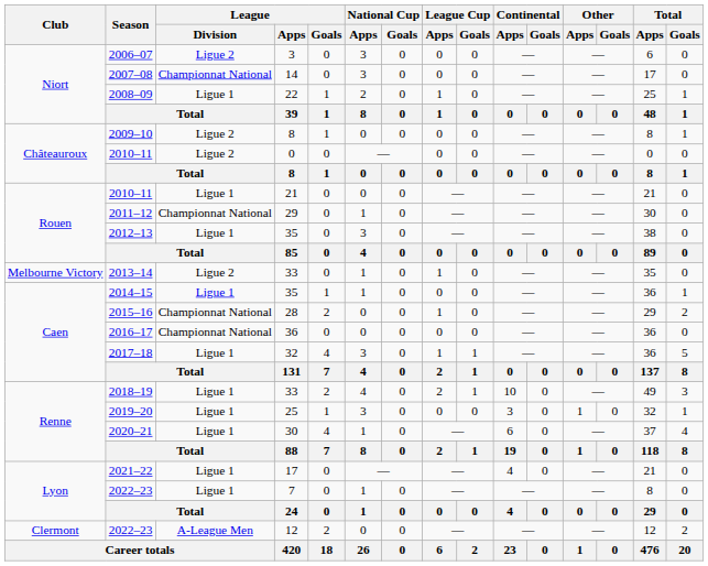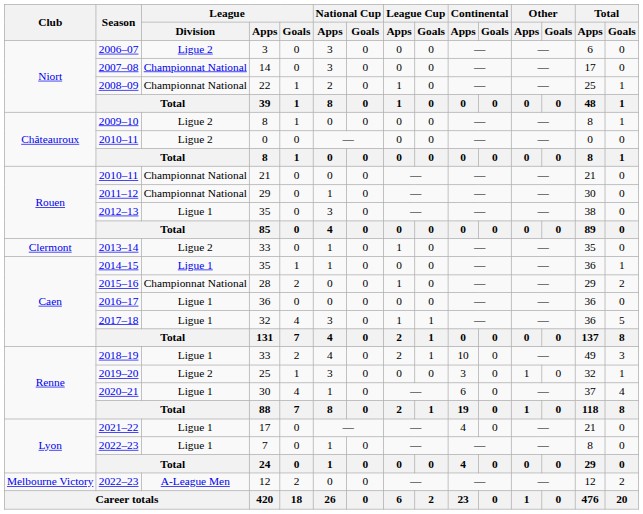 <table class="wikitable" style="text-align:center">
 <tr>
 <th rowspan="2">Club</th>
 <th rowspan="2">Season</th>
 <th colspan="3">League</th>
 <th colspan="2">National Cup</th>
 <th colspan="2">League Cup</th>
 <th colspan="2">Continental</th>
 <th colspan="2">Other</th>
 <th colspan="2">Total</th>
 </tr>
 <tr>
 <th>Division</th>
 <th>Apps</th>
 <th>Goals</th>
 <th>Apps</th>
 <th>Goals</th>
 <th>Apps</th>
 <th>Goals</th>
 <th>Apps</th>
 <th>Goals</th>
 <th>Apps</th>
 <th>Goals</th>
 <th>Apps</th>
 <th>Goals</th>
 </tr>
 <tr>
 <td rowspan="4"><a href='#'>Niort</a></td>
 <td><a href='#'>2006–07</a></td>
 <td><a href='#'>Ligue 2</a></td>
 <td>3</td>
 <td>0</td>
 <td>3</td>
 <td>0</td>
 <td>0</td>
 <td>0</td>
 <td colspan="2">—</td>
 <td colspan="2">—</td>
 <td>6</td>
 <td>0</td>
 </tr>
 <tr>
 <td><a href='#'>2007–08</a></td>
 <td><a href='#'>Championnat National</a></td>
 <td>14</td>
 <td>0</td>
 <td>3</td>
 <td>0</td>
 <td>0</td>
 <td>0</td>
 <td colspan="2">—</td>
 <td colspan="2">—</td>
 <td>17</td>
 <td>0</td>
 </tr>
 <tr>
 <td><a href='#'>2008–09</a></td>
-<td>Ligue 1</td>
+<td>Championnat National</td>
 <td>22</td>
 <td>1</td>
 <td>2</td>
 <td>0</td>
 <td>1</td>
 <td>0</td>
 <td colspan="2">—</td>
 <td colspan="2">—</td>
 <td>25</td>
 <td>1</td>
 </tr>
 <tr>
 <th colspan="2">Total</th>
 <th>39</th>
 <th>1</th>
 <th>8</th>
 <th>0</th>
 <th>1</th>
 <th>0</th>
 <th>0</th>
 <th>0</th>
 <th>0</th>
 <th>0</th>
 <th>48</th>
 <th>1</th>
 </tr>
 <tr>
 <td rowspan="3"><a href='#'>Châteauroux</a></td>
 <td><a href='#'>2009–10</a></td>
 <td>Ligue 2</td>
 <td>8</td>
 <td>1</td>
 <td>0</td>
 <td>0</td>
 <td>0</td>
 <td>0</td>
 <td colspan="2">—</td>
 <td colspan="2">—</td>
 <td>8</td>
 <td>1</td>
 </tr>
 <tr>
 <td><a href='#'>2010–11</a></td>
 <td>Ligue 2</td>
 <td>0</td>
 <td>0</td>
 <td colspan="2">—</td>
 <td>0</td>
 <td>0</td>
 <td colspan="2">—</td>
 <td colspan="2">—</td>
 <td>0</td>
 <td>0</td>
 </tr>
 <tr>
 <th colspan="2">Total</th>
 <th>8</th>
 <th>1</th>
 <th>0</th>
 <th>0</th>
 <th>0</th>
 <th>0</th>
 <th>0</th>
 <th>0</th>
 <th>0</th>
 <th>0</th>
 <th>8</th>
 <th>1</th>
 </tr>
 <tr>
 <td rowspan="4"><a href='#'>Rouen</a></td>
 <td><a href='#'>2010–11</a></td>
-<td>Ligue 1</td>
+<td>Championnat National</td>
 <td>21</td>
 <td>0</td>
 <td>0</td>
 <td>0</td>
 <td colspan="2">—</td>
 <td colspan="2">—</td>
 <td colspan="2">—</td>
 <td>21</td>
 <td>0</td>
 </tr>
 <tr>
 <td><a href='#'>2011–12</a></td>
 <td>Championnat National</td>
 <td>29</td>
 <td>0</td>
 <td>1</td>
 <td>0</td>
 <td colspan="2">—</td>
 <td colspan="2">—</td>
 <td colspan="2">—</td>
 <td>30</td>
 <td>0</td>
 </tr>
 <tr>
 <td><a href='#'>2012–13</a></td>
 <td>Ligue 1</td>
 <td>35</td>
 <td>0</td>
 <td>3</td>
 <td>0</td>
 <td colspan="2">—</td>
 <td colspan="2">—</td>
 <td colspan="2">—</td>
 <td>38</td>
 <td>0</td>
 </tr>
 <tr>
 <th colspan="2">Total</th>
 <th>85</th>
 <th>0</th>
 <th>4</th>
 <th>0</th>
 <th>0</th>
 <th>0</th>
 <th>0</th>
 <th>0</th>
 <th>0</th>
 <th>0</th>
 <th>89</th>
 <th>0</th>
 </tr>
 <tr>
-<td><a href='#'>Melbourne Victory</a></td>
+<td><a href='#'>Clermont</a></td>
 <td><a href='#'>2013–14</a></td>
 <td>Ligue 2</td>
 <td>33</td>
 <td>0</td>
 <td>1</td>
 <td>0</td>
 <td>1</td>
 <td>0</td>
 <td colspan="2">—</td>
 <td colspan="2">—</td>
 <td>35</td>
 <td>0</td>
 </tr>
 <tr>
 <td rowspan="5"><a href='#'>Caen</a></td>
 <td><a href='#'>2014–15</a></td>
 <td><a href='#'>Ligue 1</a></td>
 <td>35</td>
 <td>1</td>
 <td>1</td>
 <td>0</td>
 <td>0</td>
 <td>0</td>
 <td colspan="2">—</td>
 <td colspan="2">—</td>
 <td>36</td>
 <td>1</td>
 </tr>
 <tr>
 <td><a href='#'>2015–16</a></td>
 <td>Championnat National</td>
 <td>28</td>
 <td>2</td>
 <td>0</td>
 <td>0</td>
 <td>1</td>
 <td>0</td>
 <td colspan="2">—</td>
 <td colspan="2">—</td>
 <td>29</td>
 <td>2</td>
 </tr>
 <tr>
 <td><a href='#'>2016–17</a></td>
-<td>Championnat National</td>
+<td>Ligue 1</td>
 <td>36</td>
 <td>0</td>
 <td>0</td>
 <td>0</td>
 <td>0</td>
 <td>0</td>
 <td colspan="2">—</td>
 <td colspan="2">—</td>
 <td>36</td>
 <td>0</td>
 </tr>
 <tr>
 <td><a href='#'>2017–18</a></td>
 <td>Ligue 1</td>
 <td>32</td>
 <td>4</td>
 <td>3</td>
 <td>0</td>
 <td>1</td>
 <td>1</td>
 <td colspan="2">—</td>
 <td colspan="2">—</td>
 <td>36</td>
 <td>5</td>
 </tr>
 <tr>
 <th colspan="2">Total</th>
 <th>131</th>
 <th>7</th>
 <th>4</th>
 <th>0</th>
 <th>2</th>
 <th>1</th>
 <th>0</th>
 <th>0</th>
 <th>0</th>
 <th>0</th>
 <th>137</th>
 <th>8</th>
 </tr>
 <tr>
 <td rowspan="4"><a href='#'>Renne</a></td>
 <td><a href='#'>2018–19</a></td>
 <td>Ligue 1</td>
 <td>33</td>
 <td>2</td>
 <td>4</td>
 <td>0</td>
 <td>2</td>
 <td>1</td>
 <td>10</td>
 <td>0</td>
 <td colspan="2">—</td>
 <td>49</td>
 <td>3</td>
 </tr>
 <tr>
 <td><a href='#'>2019–20</a></td>
-<td>Ligue 1</td>
+<td>Ligue 2</td>
 <td>25</td>
 <td>1</td>
 <td>3</td>
 <td>0</td>
 <td>0</td>
 <td>0</td>
 <td>3</td>
 <td>0</td>
 <td>1</td>
 <td>0</td>
 <td>32</td>
 <td>1</td>
 </tr>
 <tr>
 <td><a href='#'>2020–21</a></td>
 <td>Ligue 1</td>
 <td>30</td>
 <td>4</td>
 <td>1</td>
 <td>0</td>
 <td colspan="2">—</td>
 <td>6</td>
 <td>0</td>
 <td colspan="2">—</td>
 <td>37</td>
 <td>4</td>
 </tr>
 <tr>
 <th colspan="2">Total</th>
 <th>88</th>
 <th>7</th>
 <th>8</th>
 <th>0</th>
 <th>2</th>
 <th>1</th>
 <th>19</th>
 <th>0</th>
 <th>1</th>
 <th>0</th>
 <th>118</th>
 <th>8</th>
 </tr>
 <tr>
 <td rowspan="3"><a href='#'>Lyon</a></td>
 <td><a href='#'>2021–22</a></td>
 <td>Ligue 1</td>
 <td>17</td>
 <td>0</td>
 <td colspan="2">—</td>
 <td colspan="2">—</td>
 <td>4</td>
 <td>0</td>
 <td colspan="2">—</td>
 <td>21</td>
 <td>0</td>
 </tr>
 <tr>
 <td><a href='#'>2022–23</a></td>
 <td>Ligue 1</td>
 <td>7</td>
 <td>0</td>
 <td>1</td>
 <td>0</td>
 <td colspan="2">—</td>
 <td colspan="2">—</td>
 <td colspan="2">—</td>
 <td>8</td>
 <td>0</td>
 </tr>
 <tr>
 <th colspan="2">Total</th>
 <th>24</th>
 <th>0</th>
 <th>1</th>
 <th>0</th>
 <th>0</th>
 <th>0</th>
 <th>4</th>
 <th>0</th>
 <th>0</th>
 <th>0</th>
 <th>29</th>
 <th>0</th>
 </tr>
 <tr>
-<td><a href='#'>Clermont</a></td>
+<td><a href='#'>Melbourne Victory</a></td>
 <td><a href='#'>2022–23</a></td>
 <td><a href='#'>A-League Men</a></td>
 <td>12</td>
 <td>2</td>
 <td>0</td>
 <td>0</td>
 <td colspan="2">—</td>
 <td colspan="2">—</td>
 <td colspan="2">—</td>
 <td>12</td>
 <td>2</td>
 </tr>
 <tr>
 <th colspan="3">Career totals</th>
 <th>420</th>
 <th>18</th>
 <th>26</th>
 <th>0</th>
 <th>6</th>
 <th>2</th>
 <th>23</th>
 <th>0</th>
 <th>1</th>
 <th>0</th>
 <th>476</th>
 <th>20</th>
 </tr>
 </table>
